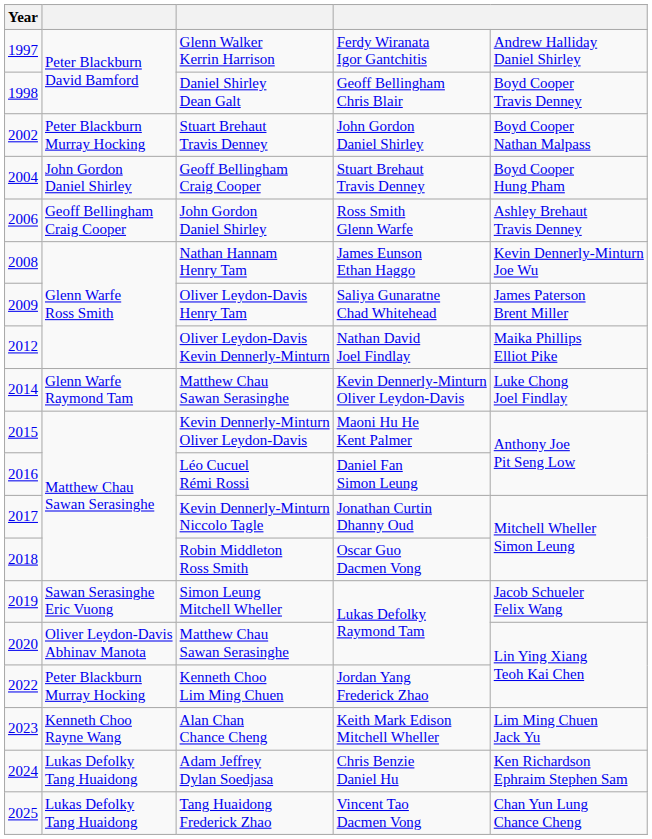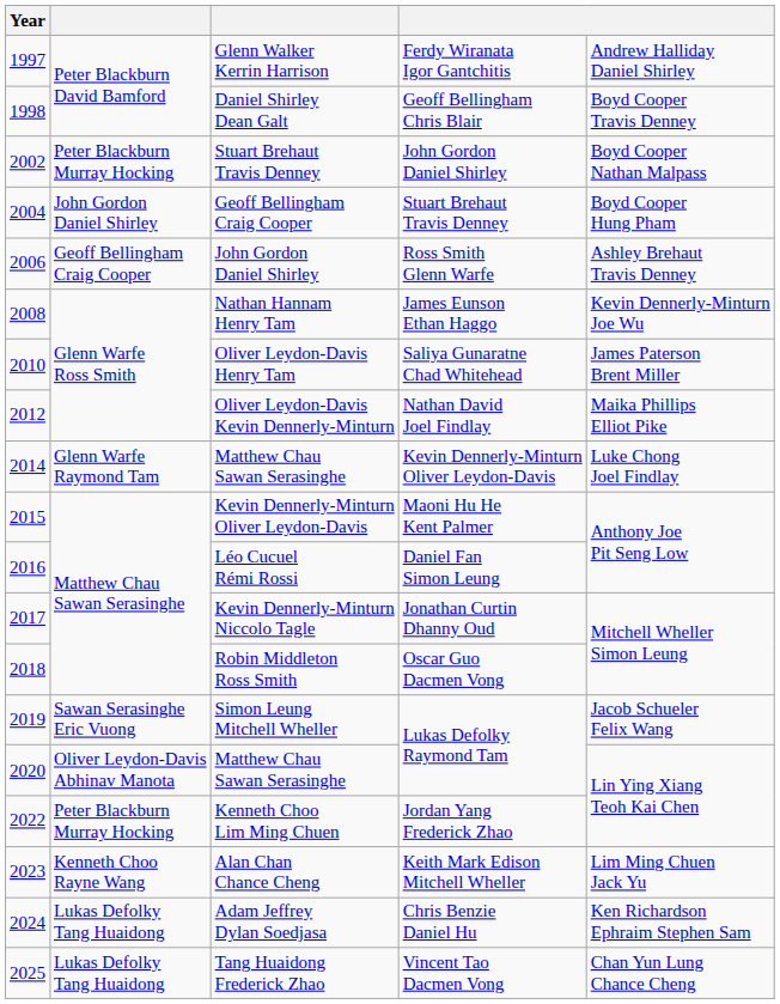 <table class=wikitable style="font-size:90%;">
 <tr>
 <th>Year</th>
 <th></th>
 <th></th>
 <th colspan=2></th>
 </tr>
 <tr>
 <td><a href='#'>1997</a></td>
 <td rowspan="2"> <a href='#'>Peter Blackburn</a><br> <a href='#'>David Bamford</a></td>
 <td> <a href='#'>Glenn Walker</a><br> <a href='#'>Kerrin Harrison</a></td>
 <td> <a href='#'>Ferdy Wiranata</a><br> <a href='#'>Igor Gantchitis</a></td>
 <td> <a href='#'>Andrew Halliday</a><br> <a href='#'>Daniel Shirley</a></td>
 </tr>
 <tr>
 <td><a href='#'>1998</a></td>
 <td> <a href='#'>Daniel Shirley</a><br> <a href='#'>Dean Galt</a></td>
 <td> <a href='#'>Geoff Bellingham</a><br> <a href='#'>Chris Blair</a></td>
 <td> <a href='#'>Boyd Cooper</a><br> <a href='#'>Travis Denney</a></td>
 </tr>
 <tr>
 <td><a href='#'>2002</a></td>
 <td> <a href='#'>Peter Blackburn</a><br> <a href='#'>Murray Hocking</a></td>
 <td> <a href='#'>Stuart Brehaut</a><br> <a href='#'>Travis Denney</a></td>
 <td> <a href='#'>John Gordon</a><br> <a href='#'>Daniel Shirley</a></td>
 <td> <a href='#'>Boyd Cooper</a><br> <a href='#'>Nathan Malpass</a></td>
 </tr>
 <tr>
 <td><a href='#'>2004</a></td>
 <td> <a href='#'>John Gordon</a><br> <a href='#'>Daniel Shirley</a></td>
 <td> <a href='#'>Geoff Bellingham</a><br> <a href='#'>Craig Cooper</a></td>
 <td> <a href='#'>Stuart Brehaut</a><br> <a href='#'>Travis Denney</a></td>
 <td> <a href='#'>Boyd Cooper</a><br> <a href='#'>Hung Pham</a></td>
 </tr>
 <tr>
 <td><a href='#'>2006</a></td>
 <td> <a href='#'>Geoff Bellingham</a><br> <a href='#'>Craig Cooper</a></td>
 <td> <a href='#'>John Gordon</a><br> <a href='#'>Daniel Shirley</a></td>
 <td> <a href='#'>Ross Smith</a><br> <a href='#'>Glenn Warfe</a></td>
 <td> <a href='#'>Ashley Brehaut</a><br> <a href='#'>Travis Denney</a></td>
 </tr>
 <tr>
 <td><a href='#'>2008</a></td>
 <td rowspan="3"> <a href='#'>Glenn Warfe</a><br> <a href='#'>Ross Smith</a></td>
 <td> <a href='#'>Nathan Hannam</a><br> <a href='#'>Henry Tam</a></td>
 <td> <a href='#'>James Eunson</a><br> <a href='#'>Ethan Haggo</a></td>
 <td> <a href='#'>Kevin Dennerly-Minturn</a><br> <a href='#'>Joe Wu</a></td>
 </tr>
 <tr>
-<td><a href='#'>2009</a></td>
+<td><a href='#'>2010</a></td>
 <td> <a href='#'>Oliver Leydon-Davis</a><br> <a href='#'>Henry Tam</a></td>
 <td> <a href='#'>Saliya Gunaratne</a><br> <a href='#'>Chad Whitehead</a></td>
 <td> <a href='#'>James Paterson</a><br> <a href='#'>Brent Miller</a></td>
 </tr>
 <tr>
 <td><a href='#'>2012</a></td>
 <td> <a href='#'>Oliver Leydon-Davis</a><br> <a href='#'>Kevin Dennerly-Minturn</a></td>
 <td> <a href='#'>Nathan David</a><br> <a href='#'>Joel Findlay</a></td>
 <td> <a href='#'>Maika Phillips</a><br> <a href='#'>Elliot Pike</a></td>
 </tr>
 <tr>
 <td><a href='#'>2014</a></td>
 <td> <a href='#'>Glenn Warfe</a> <br> <a href='#'>Raymond Tam</a></td>
 <td> <a href='#'>Matthew Chau</a><br> <a href='#'>Sawan Serasinghe</a></td>
 <td> <a href='#'>Kevin Dennerly-Minturn</a><br> <a href='#'>Oliver Leydon-Davis</a></td>
 <td> <a href='#'>Luke Chong</a><br> <a href='#'>Joel Findlay</a></td>
 </tr>
 <tr>
 <td><a href='#'>2015</a></td>
 <td rowspan="4"> <a href='#'>Matthew Chau</a><br> <a href='#'>Sawan Serasinghe</a></td>
 <td> <a href='#'>Kevin Dennerly-Minturn</a><br> <a href='#'>Oliver Leydon-Davis</a></td>
 <td> <a href='#'>Maoni Hu He</a><br> <a href='#'>Kent Palmer</a></td>
 <td rowspan="2"> <a href='#'>Anthony Joe</a><br> <a href='#'>Pit Seng Low</a></td>
 </tr>
 <tr>
 <td><a href='#'>2016</a></td>
 <td> <a href='#'>Léo Cucuel</a><br> <a href='#'>Rémi Rossi</a></td>
 <td> <a href='#'>Daniel Fan</a><br> <a href='#'>Simon Leung</a></td>
 </tr>
 <tr>
 <td><a href='#'>2017</a></td>
 <td> <a href='#'>Kevin Dennerly-Minturn</a><br> <a href='#'>Niccolo Tagle</a></td>
 <td> <a href='#'>Jonathan Curtin</a><br> <a href='#'>Dhanny Oud</a></td>
 <td rowspan="2"> <a href='#'>Mitchell Wheller</a><br> <a href='#'>Simon Leung</a></td>
 </tr>
 <tr>
 <td><a href='#'>2018</a></td>
 <td> <a href='#'>Robin Middleton</a><br> <a href='#'>Ross Smith</a></td>
 <td> <a href='#'>Oscar Guo</a><br> <a href='#'>Dacmen Vong</a></td>
 </tr>
 <tr>
 <td><a href='#'>2019</a></td>
 <td> <a href='#'>Sawan Serasinghe</a><br> <a href='#'>Eric Vuong</a></td>
 <td> <a href='#'>Simon Leung</a><br> <a href='#'>Mitchell Wheller</a></td>
 <td rowspan="2"> <a href='#'>Lukas Defolky</a><br> <a href='#'>Raymond Tam</a></td>
 <td> <a href='#'>Jacob Schueler</a><br> <a href='#'>Felix Wang</a></td>
 </tr>
 <tr>
 <td><a href='#'>2020</a></td>
 <td> <a href='#'>Oliver Leydon-Davis</a><br> <a href='#'>Abhinav Manota</a></td>
 <td> <a href='#'>Matthew Chau</a><br> <a href='#'>Sawan Serasinghe</a></td>
 <td rowspan="2"> <a href='#'>Lin Ying Xiang</a><br> <a href='#'>Teoh Kai Chen</a></td>
 </tr>
 <tr>
 <td><a href='#'>2022</a></td>
 <td> <a href='#'>Peter Blackburn</a><br> <a href='#'>Murray Hocking</a></td>
 <td> <a href='#'>Kenneth Choo</a><br> <a href='#'>Lim Ming Chuen</a></td>
 <td> <a href='#'>Jordan Yang</a><br> <a href='#'>Frederick Zhao</a></td>
 </tr>
 <tr>
 <td><a href='#'>2023</a></td>
 <td> <a href='#'>Kenneth Choo</a><br> <a href='#'>Rayne Wang</a></td>
 <td> <a href='#'>Alan Chan</a><br> <a href='#'>Chance Cheng</a></td>
 <td> <a href='#'>Keith Mark Edison</a><br> <a href='#'>Mitchell Wheller</a></td>
 <td> <a href='#'>Lim Ming Chuen</a><br> <a href='#'>Jack Yu</a></td>
 </tr>
 <tr>
 <td><a href='#'>2024</a></td>
 <td> <a href='#'>Lukas Defolky</a><br> <a href='#'>Tang Huaidong</a></td>
 <td> <a href='#'>Adam Jeffrey</a><br> <a href='#'>Dylan Soedjasa</a></td>
 <td> <a href='#'>Chris Benzie</a><br> <a href='#'>Daniel Hu</a></td>
 <td> <a href='#'>Ken Richardson</a><br> <a href='#'>Ephraim Stephen Sam</a></td>
 </tr>
 <tr>
 <td><a href='#'>2025</a></td>
 <td> <a href='#'>Lukas Defolky</a><br> <a href='#'>Tang Huaidong</a></td>
 <td> <a href='#'>Tang Huaidong</a><br> <a href='#'>Frederick Zhao</a></td>
 <td> <a href='#'>Vincent Tao</a><br> <a href='#'>Dacmen Vong</a></td>
 <td> <a href='#'>Chan Yun Lung</a><br> <a href='#'>Chance Cheng</a></td>
 </tr>
 </table>
